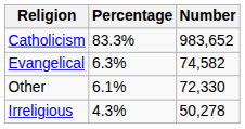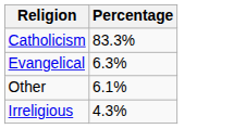 <table class="wikitable">
 <tr>
 <th>Religion</th>
 <th>Percentage</th>
-<th>Number</th>
 </tr>
 <tr>
 <td><a href='#'>Catholicism</a></td>
 <td>83.3%</td>
-<td>983,652</td>
 </tr>
 <tr>
 <td><a href='#'>Evangelical</a></td>
 <td>6.3%</td>
-<td>74,582</td>
 </tr>
 <tr>
 <td>Other</td>
 <td>6.1%</td>
-<td>72,330</td>
 </tr>
 <tr>
 <td><a href='#'>Irreligious</a></td>
 <td>4.3%</td>
-<td>50,278</td>
 </tr>
 </table>
